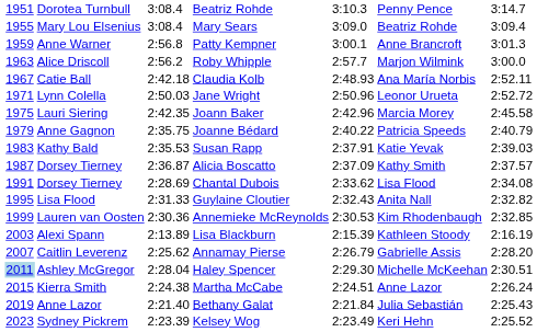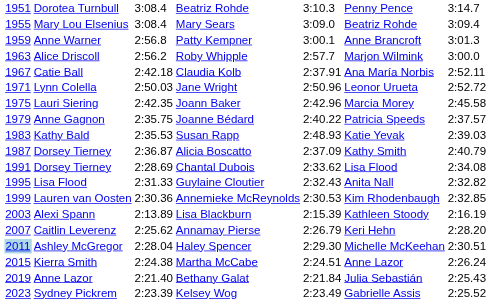 <table>
 <tr>
 <td align=center><a href='#'>1951</a></td>
 <td> <a href='#'>Dorotea Turnbull</a></td>
 <td>3:08.4</td>
 <td>  <a href='#'>Beatriz Rohde</a></td>
 <td>3:10.3</td>
 <td> <a href='#'>Penny Pence</a></td>
 <td>3:14.7</td>
 </tr>
 <tr>
 <td align=center><a href='#'>1955</a></td>
 <td> <a href='#'>Mary Lou Elsenius</a></td>
 <td>3:08.4</td>
 <td> <a href='#'>Mary Sears</a></td>
 <td>3:09.0</td>
 <td>  <a href='#'>Beatriz Rohde</a></td>
 <td>3:09.4</td>
 </tr>
 <tr>
 <td align=center><a href='#'>1959</a></td>
 <td> <a href='#'>Anne Warner</a></td>
 <td>2:56.8</td>
 <td> <a href='#'>Patty Kempner</a></td>
 <td>3:00.1</td>
 <td>  <a href='#'>Anne Brancroft</a></td>
 <td>3:01.3</td>
 </tr>
 <tr>
 <td align=center><a href='#'>1963</a></td>
 <td> <a href='#'>Alice Driscoll</a></td>
 <td>2:56.2</td>
 <td> <a href='#'>Roby Whipple</a></td>
 <td>2:57.7</td>
 <td>  <a href='#'>Marjon Wilmink</a></td>
 <td>3:00.0</td>
 </tr>
 <tr>
 <td align=center><a href='#'>1967</a></td>
 <td> <a href='#'>Catie Ball</a></td>
 <td>2:42.18</td>
 <td> <a href='#'>Claudia Kolb</a></td>
-<td>2:48.93</td>
+<td>2:37.91</td>
 <td> <a href='#'>Ana María Norbis</a></td>
 <td>2:52.11</td>
 </tr>
 <tr>
 <td align=center><a href='#'>1971</a></td>
 <td> <a href='#'>Lynn Colella</a></td>
 <td>2:50.03</td>
 <td> <a href='#'>Jane Wright</a></td>
 <td>2:50.96</td>
 <td> <a href='#'>Leonor Urueta</a></td>
 <td>2:52.72</td>
 </tr>
 <tr>
 <td align=center><a href='#'>1975</a></td>
 <td> <a href='#'>Lauri Siering</a></td>
 <td>2:42.35</td>
 <td> <a href='#'>Joann Baker</a></td>
 <td>2:42.96</td>
 <td> <a href='#'>Marcia Morey</a></td>
 <td>2:45.58</td>
 </tr>
 <tr>
 <td align=center><a href='#'>1979</a></td>
 <td> <a href='#'>Anne Gagnon</a></td>
 <td>2:35.75</td>
 <td> <a href='#'>Joanne Bédard</a></td>
 <td>2:40.22</td>
 <td> <a href='#'>Patricia Speeds</a></td>
-<td>2:40.79</td>
+<td>2:37.57</td>
 </tr>
 <tr>
 <td align=center><a href='#'>1983</a></td>
 <td> <a href='#'>Kathy Bald</a></td>
 <td>2:35.53</td>
 <td> <a href='#'>Susan Rapp</a></td>
-<td>2:37.91</td>
+<td>2:48.93</td>
 <td> <a href='#'>Katie Yevak</a></td>
 <td>2:39.03</td>
 </tr>
 <tr>
 <td align=center><a href='#'>1987</a></td>
 <td> <a href='#'>Dorsey Tierney</a></td>
 <td>2:36.87</td>
 <td> <a href='#'>Alicia Boscatto</a></td>
 <td>2:37.09</td>
 <td> <a href='#'>Kathy Smith</a></td>
-<td>2:37.57</td>
+<td>2:40.79</td>
 </tr>
 <tr>
 <td align=center><a href='#'>1991</a></td>
 <td> <a href='#'>Dorsey Tierney</a></td>
 <td>2:28.69</td>
 <td> <a href='#'>Chantal Dubois</a></td>
 <td>2:33.62</td>
 <td> <a href='#'>Lisa Flood</a></td>
 <td>2:34.08</td>
 </tr>
 <tr>
 <td align=center><a href='#'>1995</a></td>
 <td> <a href='#'>Lisa Flood</a></td>
 <td>2:31.33</td>
 <td> <a href='#'>Guylaine Cloutier</a></td>
 <td>2:32.43</td>
 <td> <a href='#'>Anita Nall</a></td>
 <td>2:32.82</td>
 </tr>
 <tr>
 <td align=center><a href='#'>1999</a></td>
 <td> <a href='#'>Lauren van Oosten</a></td>
 <td>2:30.36</td>
 <td> <a href='#'>Annemieke McReynolds</a></td>
 <td>2:30.53</td>
 <td> <a href='#'>Kim Rhodenbaugh</a></td>
 <td>2:32.85</td>
 </tr>
 <tr>
 <td align=center><a href='#'>2003</a></td>
 <td> <a href='#'>Alexi Spann</a></td>
 <td>2:13.89</td>
 <td> <a href='#'>Lisa Blackburn</a></td>
 <td>2:15.39</td>
 <td> <a href='#'>Kathleen Stoody</a></td>
 <td>2:16.19</td>
 </tr>
 <tr>
 <td align=center><a href='#'>2007</a></td>
 <td> <a href='#'>Caitlin Leverenz</a></td>
 <td>2:25.62</td>
 <td> <a href='#'>Annamay Pierse</a></td>
 <td>2:26.79</td>
-<td> <a href='#'>Gabrielle Assis</a></td>
+<td> <a href='#'>Keri Hehn</a></td>
 <td>2:28.20</td>
 </tr>
 <tr>
 <td align=center style="background: lightblue;"><a href='#'>2011</a></td>
 <td> <a href='#'>Ashley McGregor</a></td>
 <td>2:28.04</td>
 <td> <a href='#'>Haley Spencer</a></td>
 <td>2:29.30</td>
 <td> <a href='#'>Michelle McKeehan</a></td>
 <td>2:30.51</td>
 </tr>
 <tr>
 <td align=center><a href='#'>2015</a></td>
 <td> <a href='#'>Kierra Smith</a></td>
 <td>2:24.38</td>
 <td> <a href='#'>Martha McCabe</a></td>
 <td>2:24.51</td>
 <td> <a href='#'>Anne Lazor</a></td>
 <td>2:26.24</td>
 </tr>
 <tr>
 <td align=center><a href='#'>2019</a></td>
 <td> <a href='#'>Anne Lazor</a></td>
 <td>2:21.40</td>
 <td> <a href='#'>Bethany Galat</a></td>
 <td>2:21.84</td>
 <td> <a href='#'>Julia Sebastián</a></td>
 <td>2:25.43</td>
 </tr>
 <tr>
 <td align=center><a href='#'>2023</a></td>
 <td> <a href='#'>Sydney Pickrem</a></td>
 <td>2:23.39</td>
 <td> <a href='#'>Kelsey Wog</a></td>
 <td>2:23.49</td>
-<td> <a href='#'>Keri Hehn</a></td>
+<td> <a href='#'>Gabrielle Assis</a></td>
 <td>2:25.52</td>
 </tr>
 </table>
